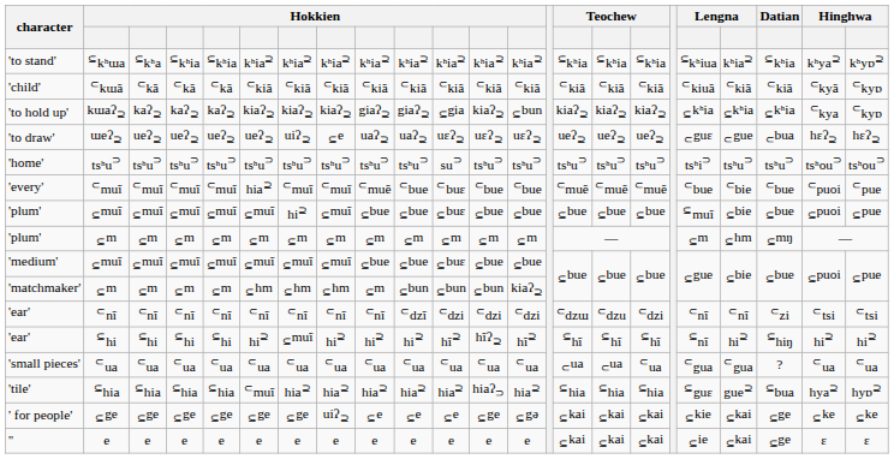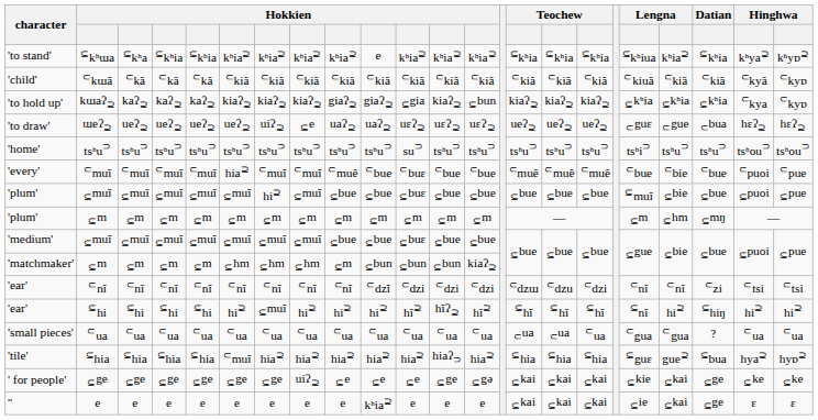 <table class="wikitable" style="text-align:center;">
 <tr>
 <th rowspan="2">character</th>
 <th colspan="12">Hokkien</th>
 <th rowspan="18"></th>
 <th colspan="3">Teochew</th>
 <th rowspan="18"></th>
 <th colspan="2">Lengna</th>
 <th>Datian</th>
 <th colspan="2">Hinghwa</th>
 </tr>
 <tr>
 <th></th>
 <th></th>
 <th><br></th>
 <th></th>
 <th></th>
 <th></th>
 <th></th>
 <th></th>
 <th></th>
 <th></th>
 <th></th>
 <th></th>
 <th><br></th>
 <th></th>
 <th></th>
 <th></th>
 <th></th>
 <th></th>
 <th></th>
 <th></th>
 </tr>
 <tr>
 <td style="text-align: left;"> 'to stand'</td>
 <td><sup>⊆</sup>kʰɯa</td>
 <td><sup>⊆</sup>kʰa</td>
 <td><sup>⊆</sup>kʰia</td>
 <td><sup>⊆</sup>kʰia</td>
 <td>kʰia<sup>⊇</sup></td>
 <td>kʰia<sup>⊇</sup></td>
 <td>kʰia<sup>⊇</sup></td>
 <td>kʰia<sup>⊇</sup></td>
-<td>kʰia<sup>⊇</sup></td>
+<td>e</td>
 <td>kʰia<sup>⊇</sup></td>
 <td>kʰia<sup>⊇</sup></td>
 <td>kʰia<sup>⊇</sup></td>
 <td><sup>⊆</sup>kʰia</td>
 <td><sup>⊆</sup>kʰia</td>
 <td><sup>⊆</sup>kʰia</td>
 <td><sup>⊆</sup>kʰiua</td>
 <td>kʰia<sup>⊇</sup></td>
 <td><sup>⊆</sup>kʰia</td>
 <td>kʰya<sup>⊇</sup></td>
 <td>kʰyɒ<sup>⊇</sup></td>
 </tr>
 <tr>
 <td style="text-align: left;"> 'child'</td>
 <td><sup>⊂</sup>kɯã</td>
 <td><sup>⊂</sup>kã</td>
 <td><sup>⊂</sup>kã</td>
 <td><sup>⊂</sup>kã</td>
 <td><sup>⊂</sup>kiã</td>
 <td><sup>⊂</sup>kiã</td>
 <td><sup>⊂</sup>kiã</td>
 <td><sup>⊂</sup>kiã</td>
 <td><sup>⊂</sup>kiã</td>
 <td><sup>⊂</sup>kiã</td>
 <td><sup>⊂</sup>kiã</td>
 <td><sup>⊂</sup>kiã</td>
 <td><sup>⊂</sup>kiã</td>
 <td><sup>⊂</sup>kiã</td>
 <td><sup>⊂</sup>kiã</td>
 <td><sup>⊂</sup>kiuã</td>
 <td><sup>⊂</sup>kiã</td>
 <td><sup>⊂</sup>kiã</td>
 <td><sup>⊂</sup>kyã</td>
 <td><sup>⊂</sup>kyɒ</td>
 </tr>
 <tr>
 <td style="text-align: left;"> 'to hold up'</td>
 <td>kɯaʔ<sub>⊇</sub></td>
 <td>kaʔ<sub>⊇</sub></td>
 <td>kaʔ<sub>⊇</sub></td>
 <td>kaʔ<sub>⊇</sub></td>
 <td>kiaʔ<sub>⊇</sub></td>
 <td>kiaʔ<sub>⊇</sub></td>
 <td>kiaʔ<sub>⊇</sub></td>
 <td>giaʔ<sub>⊇</sub></td>
 <td>giaʔ<sub>⊇</sub></td>
 <td><sub>⊆</sub>gia</td>
 <td>kiaʔ<sub>⊇</sub></td>
 <td><sub>⊆</sub>bun</td>
 <td>kiaʔ<sub>⊇</sub></td>
 <td>kiaʔ<sub>⊇</sub></td>
 <td>kiaʔ<sub>⊇</sub></td>
 <td><sub>⊆</sub>kʰia</td>
 <td><sub>⊆</sub>kʰia</td>
 <td><sub>⊆</sub>kʰia</td>
 <td><sup>⊂</sup>kya</td>
 <td><sup>⊂</sup>kyɒ</td>
 </tr>
 <tr>
 <td style="text-align: left;"> 'to draw'</td>
 <td>ɯeʔ<sub>⊇</sub></td>
 <td>ueʔ<sub>⊇</sub></td>
 <td>ueʔ<sub>⊇</sub></td>
 <td>ueʔ<sub>⊇</sub></td>
 <td>ueʔ<sub>⊇</sub></td>
 <td>uiʔ<sub>⊇</sub></td>
 <td><sub>⊆</sub>e</td>
 <td>uaʔ<sub>⊇</sub></td>
 <td>uaʔ<sub>⊇</sub></td>
 <td>uɛʔ<sub>⊇</sub></td>
 <td>uɛʔ<sub>⊇</sub></td>
 <td>uɛʔ<sub>⊇</sub></td>
 <td>ueʔ<sub>⊇</sub></td>
 <td>ueʔ<sub>⊇</sub></td>
 <td>ueʔ<sub>⊇</sub></td>
 <td><sub>⊂</sub>guɛ</td>
 <td><sub>⊂</sub>gue</td>
 <td><sub>⊂</sub>bua</td>
 <td>hɛʔ<sub>⊇</sub></td>
 <td>hɛʔ<sub>⊇</sub></td>
 </tr>
 <tr>
 <td style="text-align: left;"> 'home'</td>
 <td>tsʰu<sup>⊃</sup></td>
 <td>tsʰu<sup>⊃</sup></td>
 <td>tsʰu<sup>⊃</sup></td>
 <td>tsʰu<sup>⊃</sup></td>
 <td>tsʰu<sup>⊃</sup></td>
 <td>tsʰu<sup>⊃</sup></td>
 <td>tsʰu<sup>⊃</sup></td>
 <td>tsʰu<sup>⊃</sup></td>
 <td>tsʰu<sup>⊃</sup></td>
 <td>su<sup>⊃</sup></td>
 <td>tsʰu<sup>⊃</sup></td>
 <td>tsʰu<sup>⊃</sup></td>
 <td>tsʰu<sup>⊃</sup></td>
 <td>tsʰu<sup>⊃</sup></td>
 <td>tsʰu<sup>⊃</sup></td>
 <td>tsʰi<sup>⊃</sup></td>
 <td>tsʰu<sup>⊃</sup></td>
 <td>tsʰu<sup>⊃</sup></td>
 <td>tsʰou<sup>⊃</sup></td>
 <td>tsʰou<sup>⊃</sup></td>
 </tr>
 <tr>
 <td style="text-align: left;"> 'every'</td>
 <td><sup>⊂</sup>muĩ</td>
 <td><sup>⊂</sup>muĩ</td>
 <td><sup>⊂</sup>muĩ</td>
 <td><sup>⊂</sup>muĩ</td>
 <td>hia<sup>⊇</sup></td>
 <td><sup>⊂</sup>muĩ</td>
 <td><sup>⊂</sup>muĩ</td>
 <td><sup>⊂</sup>muẽ</td>
 <td><sup>⊂</sup>bue</td>
 <td><sup>⊂</sup>buɛ</td>
 <td><sup>⊂</sup>bue</td>
 <td><sup>⊂</sup>bue</td>
 <td><sup>⊂</sup>muẽ</td>
 <td><sup>⊂</sup>muẽ</td>
 <td><sup>⊂</sup>muẽ</td>
 <td><sup>⊂</sup>bue</td>
 <td><sup>⊂</sup>bie</td>
 <td><sup>⊂</sup>bue</td>
 <td><sup>⊂</sup>puoi</td>
 <td><sup>⊂</sup>pue</td>
 </tr>
 <tr>
 <td style="text-align: left;"> 'plum' <sub></sub></td>
 <td><sub>⊆</sub>muĩ</td>
 <td><sub>⊆</sub>muĩ</td>
 <td><sub>⊆</sub>muĩ</td>
 <td><sub>⊆</sub>muĩ</td>
 <td><sub>⊆</sub>muĩ</td>
 <td>hi<sup>⊇</sup></td>
 <td><sub>⊆</sub>muĩ</td>
 <td><sub>⊆</sub>bue</td>
 <td><sub>⊆</sub>bue</td>
 <td><sub>⊆</sub>buɛ</td>
 <td><sub>⊆</sub>bue</td>
 <td><sub>⊆</sub>bue</td>
 <td><sub>⊆</sub>bue</td>
 <td><sub>⊆</sub>bue</td>
 <td><sub>⊆</sub>bue</td>
 <td><sup>⊆</sup>muĩ</td>
 <td><sub>⊆</sub>bie</td>
 <td><sub>⊆</sub>bue</td>
 <td><sub>⊆</sub>puoi</td>
 <td><sub>⊆</sub>pue</td>
 </tr>
 <tr>
 <td style="text-align: left;"> 'plum' <sub></sub></td>
 <td><sub>⊆</sub>m</td>
 <td><sub>⊆</sub>m</td>
 <td><sub>⊆</sub>m</td>
 <td><sub>⊆</sub>m</td>
 <td><sub>⊆</sub>m</td>
 <td><sub>⊆</sub>m</td>
 <td><sub>⊆</sub>m</td>
 <td><sub>⊆</sub>m</td>
 <td><sub>⊆</sub>m</td>
 <td><sub>⊆</sub>m</td>
 <td><sub>⊆</sub>m</td>
 <td><sub>⊆</sub>m</td>
 <td colspan="3">—</td>
 <td><sub>⊆</sub>m</td>
 <td><sub>⊆</sub>hm</td>
 <td><sub>⊆</sub>mŋ</td>
 <td colspan="2">—</td>
 </tr>
 <tr>
 <td style="text-align: left;"> 'medium' <sub></sub></td>
 <td><sub>⊆</sub>muĩ</td>
 <td><sub>⊆</sub>muĩ</td>
 <td><sub>⊆</sub>muĩ</td>
 <td><sub>⊆</sub>muĩ</td>
 <td><sub>⊆</sub>muĩ</td>
 <td><sub>⊆</sub>muĩ</td>
 <td><sub>⊆</sub>muĩ</td>
 <td><sub>⊆</sub>bue</td>
 <td><sub>⊆</sub>bue</td>
 <td><sub>⊆</sub>buɛ</td>
 <td><sub>⊆</sub>bue</td>
 <td><sub>⊆</sub>bue</td>
 <td rowspan="2"><sub>⊆</sub>bue</td>
 <td rowspan="2"><sub>⊆</sub>bue</td>
 <td rowspan="2"><sub>⊆</sub>bue</td>
 <td rowspan="2"><sub>⊆</sub>gue</td>
 <td rowspan="2"><sub>⊆</sub>bie</td>
 <td rowspan="2"><sub>⊆</sub>bue</td>
 <td rowspan="2"><sub>⊆</sub>puoi</td>
 <td rowspan="2"><sub>⊆</sub>pue</td>
 </tr>
 <tr>
 <td style="text-align: left;"> 'matchmaker' <sub></sub></td>
 <td><sub>⊆</sub>m</td>
 <td><sub>⊆</sub>m</td>
 <td><sub>⊆</sub>m</td>
 <td><sub>⊆</sub>m</td>
 <td><sub>⊆</sub>hm</td>
 <td><sub>⊆</sub>hm</td>
 <td><sub>⊆</sub>hm</td>
 <td><sub>⊆</sub>m</td>
 <td><sub>⊆</sub>bun</td>
 <td><sub>⊆</sub>bun</td>
 <td><sub>⊆</sub>bun</td>
 <td>kiaʔ<sub>⊇</sub></td>
 </tr>
 <tr>
 <td style="text-align: left;"> 'ear' <sub></sub></td>
 <td><sup>⊂</sup>nĩ</td>
 <td><sup>⊂</sup>nĩ</td>
 <td><sup>⊂</sup>nĩ</td>
 <td><sup>⊂</sup>nĩ</td>
 <td><sup>⊂</sup>nĩ</td>
 <td><sup>⊂</sup>nĩ</td>
 <td><sup>⊂</sup>nĩ</td>
 <td><sup>⊂</sup>nĩ</td>
 <td><sup>⊂</sup>dzĩ</td>
 <td><sup>⊂</sup>dzi</td>
 <td><sup>⊂</sup>dzi</td>
 <td><sup>⊂</sup>dzi</td>
 <td><sup>⊂</sup>dzɯ</td>
 <td><sup>⊂</sup>dzu</td>
 <td><sup>⊂</sup>dzi</td>
 <td><sup>⊂</sup>nĩ</td>
 <td><sup>⊂</sup>nĩ</td>
 <td><sup>⊂</sup>zi</td>
 <td><sup>⊂</sup>tsi</td>
 <td><sup>⊂</sup>tsi</td>
 </tr>
 <tr>
 <td style="text-align: left;"> 'ear' <sub></sub></td>
 <td><sup>⊆</sup>hi</td>
 <td><sup>⊆</sup>hi</td>
 <td><sup>⊆</sup>hi</td>
 <td><sup>⊆</sup>hi</td>
 <td>hi<sup>⊇</sup></td>
 <td><sub>⊆</sub>muĩ</td>
 <td>hi<sup>⊇</sup></td>
 <td>hi<sup>⊇</sup></td>
 <td>hi<sup>⊇</sup></td>
 <td>hĩ<sup>⊇</sup></td>
 <td>hĩʔ<sub>⊇</sub></td>
 <td>hĩ<sup>⊇</sup></td>
 <td><sup>⊆</sup>hĩ</td>
 <td><sup>⊆</sup>hĩ</td>
 <td><sup>⊆</sup>hĩ</td>
 <td><sup>⊆</sup>nĩ</td>
 <td>hi<sup>⊇</sup></td>
 <td><sup>⊆</sup>hiŋ</td>
 <td>hi<sup>⊇</sup></td>
 <td>hi<sup>⊇</sup></td>
 </tr>
 <tr>
 <td style="text-align: left;"> 'small pieces' <sub></sub></td>
 <td><sup>⊂</sup>ua</td>
 <td><sup>⊂</sup>ua</td>
 <td><sup>⊂</sup>ua</td>
 <td><sup>⊂</sup>ua</td>
 <td><sup>⊂</sup>ua</td>
 <td><sup>⊂</sup>ua</td>
 <td><sup>⊂</sup>ua</td>
 <td><sup>⊂</sup>ua</td>
 <td><sup>⊂</sup>ua</td>
 <td><sup>⊂</sup>ua</td>
 <td><sup>⊂</sup>ua</td>
 <td><sup>⊂</sup>ua</td>
 <td><sub>⊂</sub>ua</td>
 <td><sub>⊂</sub>ua</td>
 <td><sup>⊂</sup>ua</td>
 <td><sup>⊂</sup>gua</td>
 <td><sup>⊂</sup>gua</td>
 <td>?</td>
 <td><sup>⊂</sup>ua</td>
 <td><sup>⊂</sup>ua</td>
 </tr>
 <tr>
 <td style="text-align: left;"> 'tile' <sub></sub></td>
 <td><sup>⊆</sup>hia</td>
 <td><sup>⊆</sup>hia</td>
 <td><sup>⊆</sup>hia</td>
 <td><sup>⊆</sup>hia</td>
 <td><sup>⊂</sup>muĩ</td>
 <td>hia<sup>⊇</sup></td>
 <td>hia<sup>⊇</sup></td>
 <td>hia<sup>⊇</sup></td>
 <td>hia<sup>⊇</sup></td>
 <td>hia<sup>⊇</sup></td>
 <td>hiaʔ<sub>⊃</sub></td>
 <td>hia<sup>⊇</sup></td>
 <td><sup>⊆</sup>hia</td>
 <td><sup>⊆</sup>hia</td>
 <td><sup>⊆</sup>hia</td>
 <td><sup>⊆</sup>guɛ</td>
 <td>gue<sup>⊇</sup></td>
 <td><sup>⊆</sup>bua</td>
 <td>hya<sup>⊇</sup></td>
 <td>hyɒ<sup>⊇</sup></td>
 </tr>
 <tr>
 <td style="text-align: left;"> '<small></small> for people'</td>
 <td><sub>⊆</sub>ge</td>
 <td><sub>⊆</sub>ge</td>
 <td><sub>⊆</sub>ge</td>
 <td><sub>⊆</sub>ge</td>
 <td><sub>⊆</sub>ge</td>
 <td><sub>⊆</sub>ge</td>
 <td>uiʔ<sub>⊇</sub></td>
 <td><sub>⊆</sub>e</td>
 <td><sub>⊆</sub>e</td>
 <td><sub>⊆</sub>e</td>
 <td><sub>⊆</sub>ge</td>
 <td><sub>⊆</sub>gə</td>
 <td><sub>⊆</sub>kai</td>
 <td><sub>⊆</sub>kai</td>
 <td><sub>⊆</sub>kai</td>
 <td><sub>⊆</sub>kie</td>
 <td><sub>⊆</sub>kai</td>
 <td><sub>⊆</sub>ge</td>
 <td><sub>⊆</sub>ke</td>
 <td><sub>⊆</sub>ke</td>
 </tr>
 <tr>
 <td style="text-align: left;"> '<small></small>'</td>
 <td>e</td>
 <td>e</td>
 <td>e</td>
 <td>e</td>
 <td>e</td>
 <td>e</td>
 <td>e</td>
 <td>e</td>
-<td>e</td>
+<td>kʰia<sup>⊇</sup></td>
 <td>e</td>
 <td>e</td>
 <td>e</td>
 <td><sub>⊆</sub>kai</td>
 <td><sub>⊆</sub>kai</td>
 <td><sub>⊆</sub>kai</td>
 <td><sub>⊆</sub>ie</td>
 <td><sub>⊆</sub>kai</td>
 <td><sub>⊆</sub>ge</td>
 <td>ɛ</td>
 <td>ɛ</td>
 </tr>
 </table>
